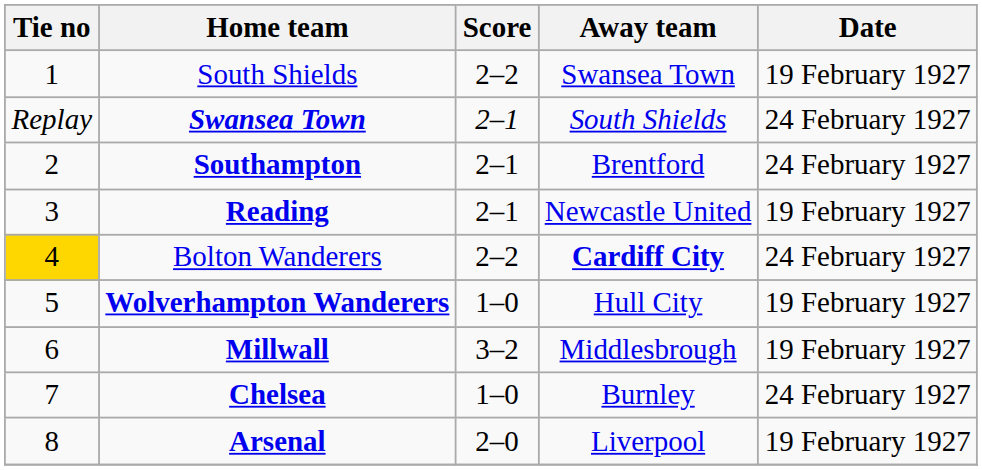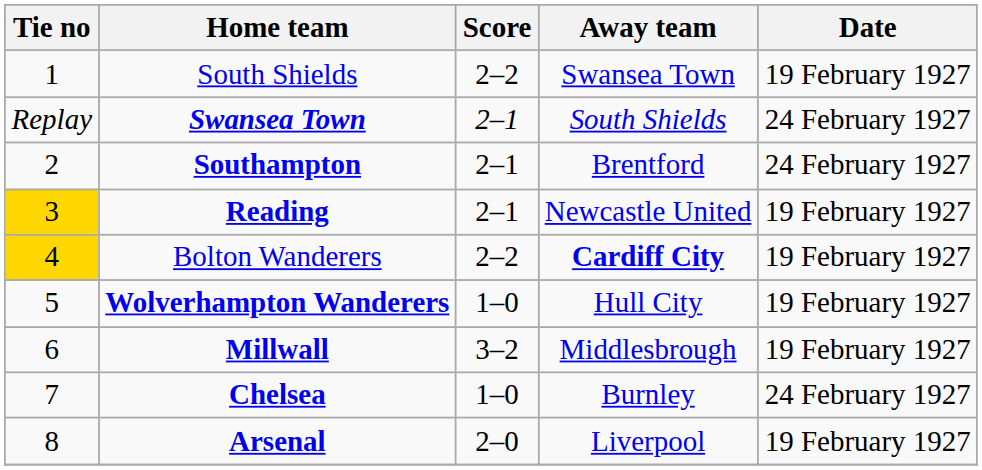 <table class="wikitable" style="text-align: center">
 <tr>
 <th>Tie no</th>
 <th>Home team</th>
 <th>Score</th>
 <th>Away team</th>
 <th>Date</th>
 </tr>
 <tr>
 <td>1</td>
 <td><a href='#'>South Shields</a></td>
 <td>2–2</td>
 <td><a href='#'>Swansea Town</a></td>
 <td>19 February 1927</td>
 </tr>
 <tr>
 <td><em>Replay</em></td>
 <td><strong><em><a href='#'>Swansea Town</a></em></strong></td>
 <td><em>2–1</em></td>
 <td><em><a href='#'>South Shields</a></em></td>
 <td>24 February 1927</td>
 </tr>
 <tr>
 <td>2</td>
 <td><strong><a href='#'>Southampton</a></strong></td>
 <td>2–1</td>
 <td><a href='#'>Brentford</a></td>
 <td>24 February 1927</td>
 </tr>
 <tr>
-<td>3</td>
+<td style="background: gold;">3</td>
 <td><strong><a href='#'>Reading</a></strong></td>
 <td>2–1</td>
 <td><a href='#'>Newcastle United</a></td>
 <td>19 February 1927</td>
 </tr>
 <tr>
 <td style="background: gold;">4</td>
 <td><a href='#'>Bolton Wanderers</a></td>
 <td>2–2</td>
 <td><strong><a href='#'>Cardiff City</a></strong></td>
-<td>24 February 1927</td>
+<td>19 February 1927</td>
 </tr>
 <tr>
 <td>5</td>
 <td><strong><a href='#'>Wolverhampton Wanderers</a></strong></td>
 <td>1–0</td>
 <td><a href='#'>Hull City</a></td>
 <td>19 February 1927</td>
 </tr>
 <tr>
 <td>6</td>
 <td><strong><a href='#'>Millwall</a></strong></td>
 <td>3–2</td>
 <td><a href='#'>Middlesbrough</a></td>
 <td>19 February 1927</td>
 </tr>
 <tr>
 <td>7</td>
 <td><strong><a href='#'>Chelsea</a></strong></td>
 <td>1–0</td>
 <td><a href='#'>Burnley</a></td>
 <td>24 February 1927</td>
 </tr>
 <tr>
 <td>8</td>
 <td><strong><a href='#'>Arsenal</a></strong></td>
 <td>2–0</td>
 <td><a href='#'>Liverpool</a></td>
 <td>19 February 1927</td>
 </tr>
 <tr>
 </tr>
 </table>
